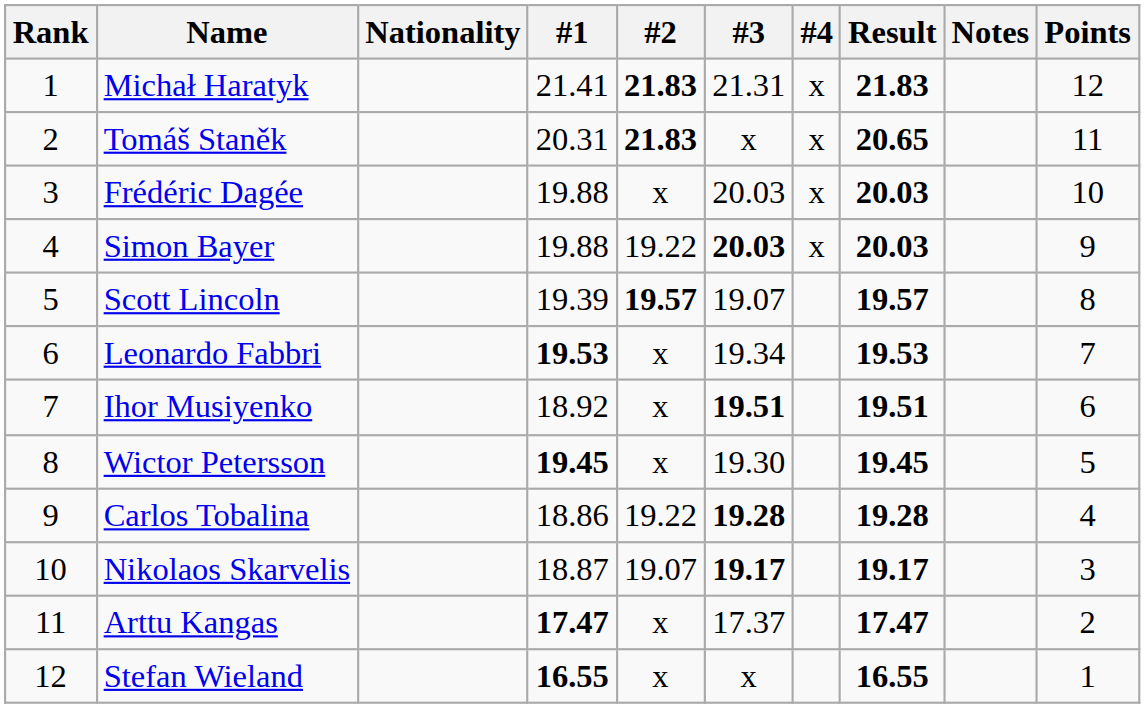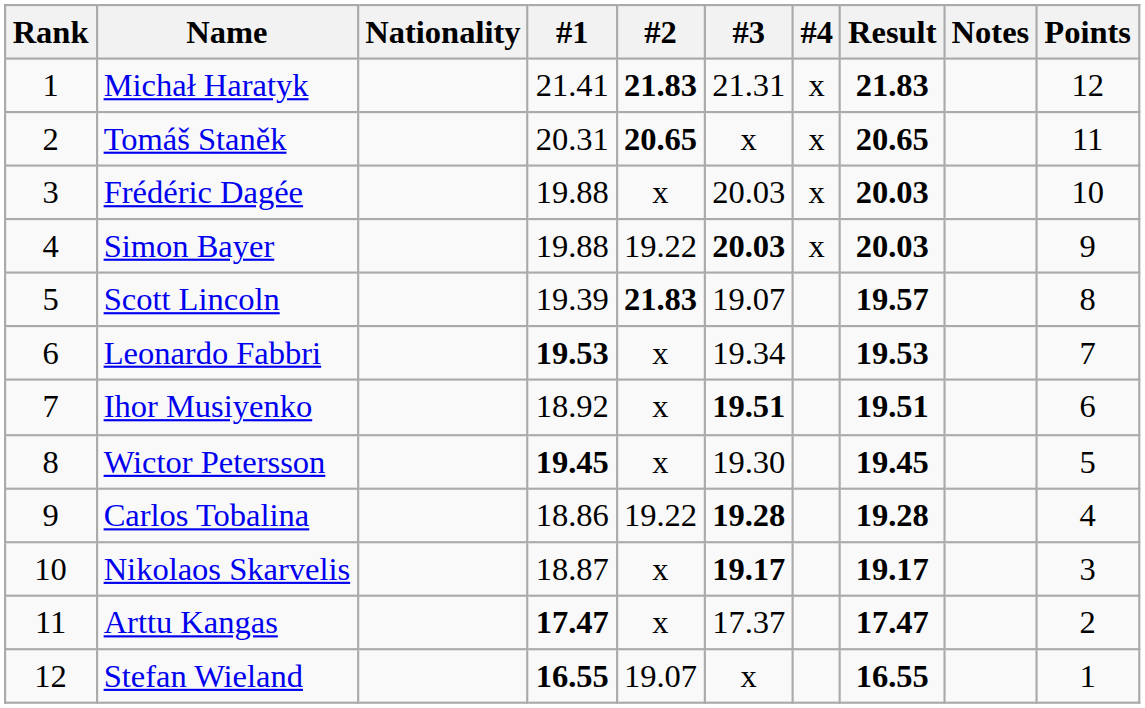 <table class="wikitable sortable" style="text-align:center; font-size:95%">
 <tr>
 <th>Rank</th>
 <th>Name</th>
 <th>Nationality</th>
 <th>#1</th>
 <th>#2</th>
 <th>#3</th>
 <th>#4</th>
 <th>Result</th>
 <th>Notes</th>
 <th>Points</th>
 </tr>
 <tr>
 <td>1</td>
 <td align=left><a href='#'>Michał Haratyk</a></td>
 <td align=left></td>
 <td>21.41</td>
 <td><strong>21.83</strong></td>
 <td>21.31</td>
 <td>x</td>
 <td><strong>21.83</strong></td>
 <td></td>
 <td>12</td>
 </tr>
 <tr>
 <td>2</td>
 <td align=left><a href='#'>Tomáš Staněk</a></td>
 <td align=left></td>
 <td>20.31</td>
-<td><strong>21.83</strong></td>
+<td><strong>20.65</strong></td>
 <td>x</td>
 <td>x</td>
 <td><strong>20.65</strong></td>
 <td></td>
 <td>11</td>
 </tr>
 <tr>
 <td>3</td>
 <td align=left><a href='#'>Frédéric Dagée</a></td>
 <td align=left></td>
 <td>19.88</td>
 <td>x</td>
 <td>20.03</td>
 <td>x</td>
 <td><strong>20.03</strong></td>
 <td></td>
 <td>10</td>
 </tr>
 <tr>
 <td>4</td>
 <td align=left><a href='#'>Simon Bayer</a></td>
 <td align=left></td>
 <td>19.88</td>
 <td>19.22</td>
 <td><strong>20.03</strong></td>
 <td>x</td>
 <td><strong>20.03</strong></td>
 <td></td>
 <td>9</td>
 </tr>
 <tr>
 <td>5</td>
 <td align=left><a href='#'>Scott Lincoln</a></td>
 <td align=left></td>
 <td>19.39</td>
-<td><strong>19.57</strong></td>
+<td><strong>21.83</strong></td>
 <td>19.07</td>
 <td></td>
 <td><strong>19.57</strong></td>
 <td></td>
 <td>8</td>
 </tr>
 <tr>
 <td>6</td>
 <td align=left><a href='#'>Leonardo Fabbri</a></td>
 <td align=left></td>
 <td><strong>19.53</strong></td>
 <td>x</td>
 <td>19.34</td>
 <td></td>
 <td><strong>19.53</strong></td>
 <td></td>
 <td>7</td>
 </tr>
 <tr>
 <td>7</td>
 <td align=left><a href='#'>Ihor Musiyenko</a></td>
 <td align=left></td>
 <td>18.92</td>
 <td>x</td>
 <td><strong>19.51</strong></td>
 <td></td>
 <td><strong>19.51</strong></td>
 <td></td>
 <td>6</td>
 </tr>
 <tr>
 <td>8</td>
 <td align=left><a href='#'>Wictor Petersson</a></td>
 <td align=left></td>
 <td><strong>19.45</strong></td>
 <td>x</td>
 <td>19.30</td>
 <td></td>
 <td><strong>19.45</strong></td>
 <td></td>
 <td>5</td>
 </tr>
 <tr>
 <td>9</td>
 <td align=left><a href='#'>Carlos Tobalina</a></td>
 <td align=left></td>
 <td>18.86</td>
 <td>19.22</td>
 <td><strong>19.28</strong></td>
 <td></td>
 <td><strong>19.28</strong></td>
 <td></td>
 <td>4</td>
 </tr>
 <tr>
 <td>10</td>
 <td align=left><a href='#'>Nikolaos Skarvelis</a></td>
 <td align=left></td>
 <td>18.87</td>
-<td>19.07</td>
+<td>x</td>
 <td><strong>19.17</strong></td>
 <td></td>
 <td><strong>19.17</strong></td>
 <td></td>
 <td>3</td>
 </tr>
 <tr>
 <td>11</td>
 <td align=left><a href='#'>Arttu Kangas</a></td>
 <td align=left></td>
 <td><strong>17.47</strong></td>
 <td>x</td>
 <td>17.37</td>
 <td></td>
 <td><strong>17.47</strong></td>
 <td></td>
 <td>2</td>
 </tr>
 <tr>
 <td>12</td>
 <td align=left><a href='#'>Stefan Wieland</a></td>
 <td align=left></td>
 <td><strong>16.55</strong></td>
-<td>x</td>
+<td>19.07</td>
 <td>x</td>
 <td></td>
 <td><strong>16.55</strong></td>
 <td></td>
 <td>1</td>
 </tr>
 </table>
